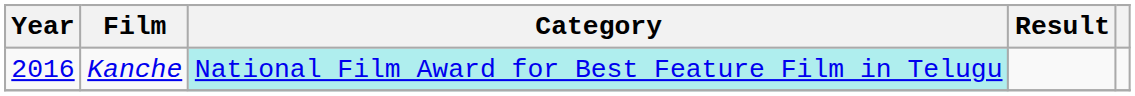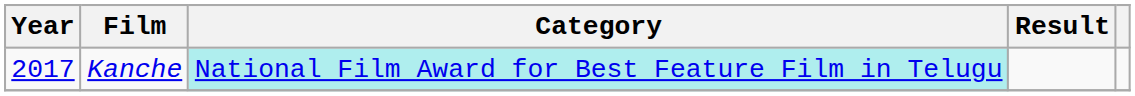 <table class="wikitable sortable">
 <tr>
 <th>Year</th>
 <th>Film</th>
 <th>Category</th>
 <th>Result</th>
 <th class="unsortable"></th>
 </tr>
 <tr>
-<td style="text-align:center;"><a href='#'>2016</a></td>
+<td style="text-align:center;"><a href='#'>2017</a></td>
 <td style="text-align:center;"><em><a href='#'>Kanche</a></em></td>
 <td style="background: paleturquoise; text-align:center;"><a href='#'>National Film Award for Best Feature Film in Telugu</a></td>
 <td></td>
 <td></td>
 </tr>
 <tr>
 </tr>
 </table>
